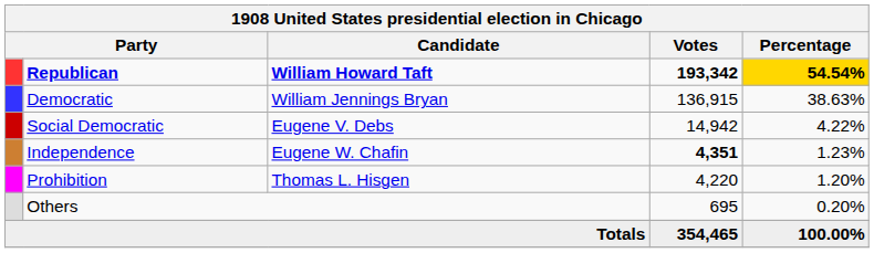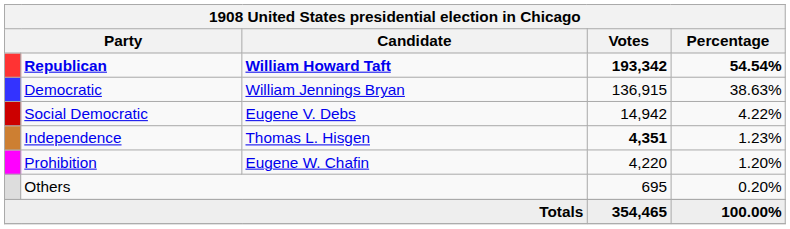 <table class="wikitable" style="font-size: 95%;">
 <tr>
 <th colspan="6">1908 United States presidential election in Chicago</th>
 </tr>
 <tr>
 <th colspan="2" style="width: 15em">Party</th>
 <th style="width: 22em">Candidate</th>
 <th style="width: 5em">Votes</th>
 <th style="width: 7em">Percentage</th>
 </tr>
 <tr>
 <th style="background-color:#FF3333; width: 3px"></th>
 <td style="width: 130px"><strong><a href='#'>Republican</a></strong></td>
 <td><strong><a href='#'>William Howard Taft</a></strong></td>
 <td align="right"><strong>193,342</strong></td>
-<td align="right" style="background: gold;"><strong>54.54%</strong></td>
+<td align="right"><strong>54.54%</strong></td>
 </tr>
 <tr>
 <th style="background-color:#3333FF; width: 3px"></th>
 <td style="width: 130px"><a href='#'>Democratic</a></td>
 <td><a href='#'>William Jennings Bryan</a></td>
 <td align="right">136,915</td>
 <td align="right">38.63%</td>
 </tr>
 <tr>
 <th style="background-color:#c00; width: 3px"></th>
 <td style="width: 130px"><a href='#'>Social Democratic</a></td>
 <td><a href='#'>Eugene V. Debs</a></td>
 <td align="right">14,942</td>
 <td align="right">4.22%</td>
 </tr>
 <tr>
 <th style="background-color:#CD7F32; width: 3px"></th>
 <td style="width: 130px"><a href='#'>Independence</a></td>
-<td><a href='#'>Eugene W. Chafin</a></td>
+<td><a href='#'>Thomas L. Hisgen</a></td>
 <td align="right"><strong>4,351</strong></td>
 <td align="right">1.23%</td>
 </tr>
 <tr>
 <th style="background-color:#FF00FF; width: 3px"></th>
 <td style="width: 130px"><a href='#'>Prohibition</a></td>
-<td><a href='#'>Thomas L. Hisgen</a></td>
+<td><a href='#'>Eugene W. Chafin</a></td>
 <td align="right">4,220</td>
 <td align="right">1.20%</td>
 </tr>
 <tr>
 <th style="background-color:#DDDDDD; width: 3px"></th>
 <td colspan=2 style="width: 130px">Others</td>
 <td align="right">695</td>
 <td align="right">0.20%</td>
 </tr>
 <tr>
 </tr>
 <tr bgcolor="#EEEEEE">
 <td colspan="3" align="right"><strong>Totals</strong></td>
 <td align="right"><strong>354,465</strong></td>
 <td align="right"><strong>100.00%</strong></td>
 </tr>
 <tr bgcolor="#EEEEEE">
 </tr>
 </table>
